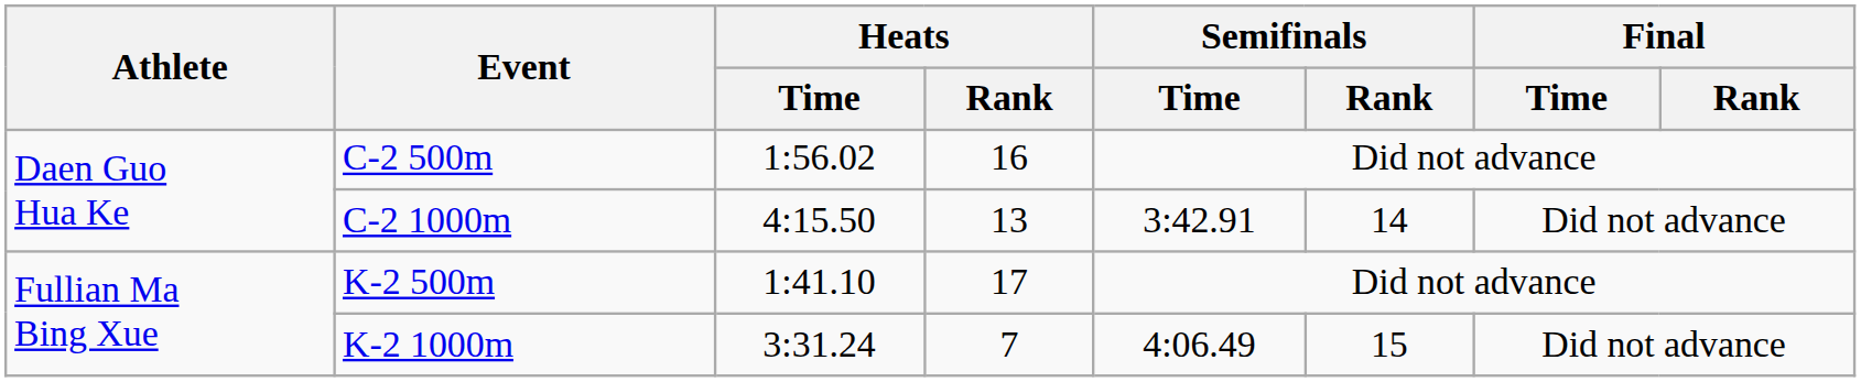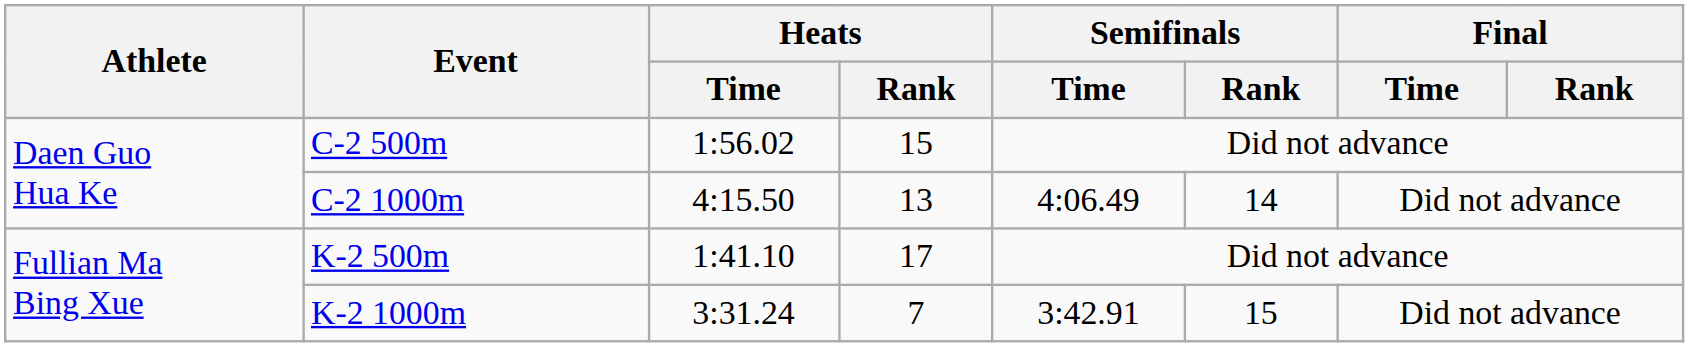 <table class=wikitable style="font-size:90%">
 <tr>
 <th rowspan="2" width=120>Athlete</th>
 <th rowspan="2" width=140>Event</th>
 <th colspan="2" width=140>Heats</th>
 <th colspan="2" width=140>Semifinals</th>
 <th colspan="2" width=140>Final</th>
 </tr>
 <tr>
 <th>Time</th>
 <th>Rank</th>
 <th>Time</th>
 <th>Rank</th>
 <th>Time</th>
 <th>Rank</th>
 </tr>
 <tr align=center>
 <td rowspan=2 align=left><a href='#'>Daen Guo</a> <br> <a href='#'>Hua Ke</a></td>
 <td align=left><a href='#'>C-2 500m</a></td>
 <td>1:56.02</td>
-<td>16</td>
+<td>15</td>
 <td colspan=4>Did not advance</td>
 </tr>
 <tr align=center>
 <td align=left><a href='#'>C-2 1000m</a></td>
 <td>4:15.50</td>
 <td>13</td>
-<td>3:42.91</td>
+<td>4:06.49</td>
 <td>14</td>
 <td colspan=2>Did not advance</td>
 </tr>
 <tr align=center>
 <td rowspan="2" align=left><a href='#'>Fullian Ma</a> <br> <a href='#'>Bing Xue</a></td>
 <td align=left><a href='#'>K-2 500m</a></td>
 <td>1:41.10</td>
 <td>17</td>
 <td colspan=4>Did not advance</td>
 </tr>
 <tr align=center>
 <td align=left><a href='#'>K-2 1000m</a></td>
 <td>3:31.24</td>
 <td>7</td>
-<td>4:06.49</td>
+<td>3:42.91</td>
 <td>15</td>
 <td colspan=2>Did not advance</td>
 </tr>
 </table>
